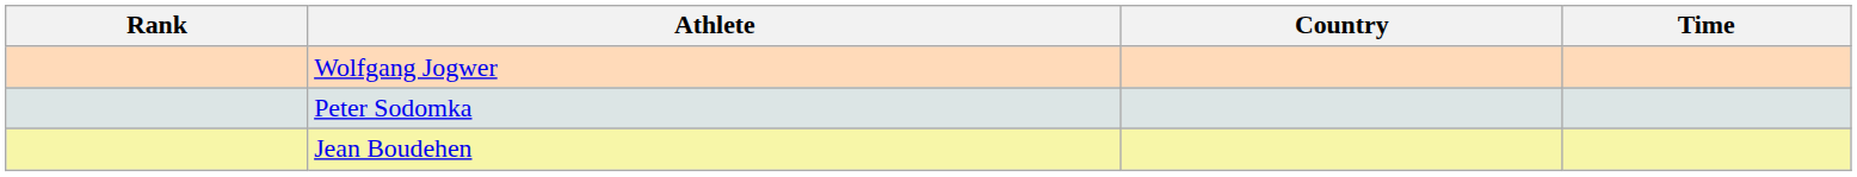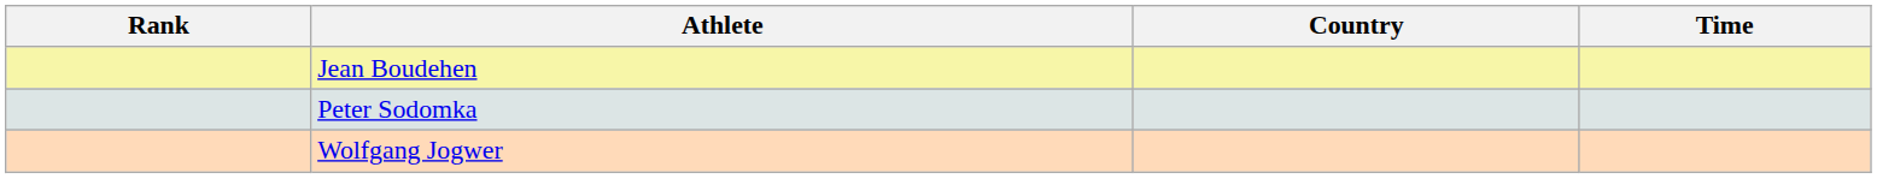 <table class="wikitable" width=90% style="font-size:100%; text-align:left;">
 <tr>
 <th>Rank</th>
 <th>Athlete</th>
 <th>Country</th>
 <th>Time</th>
 </tr>
-<tr bgcolor="#FFDAB9">
+<tr bgcolor="#F7F6A8">
 <td align=center></td>
-<td><a href='#'>Wolfgang Jogwer</a></td>
+<td><a href='#'>Jean Boudehen</a></td>
 <td></td>
 <td align="right"></td>
 </tr>
 <tr bgcolor="#DCE5E5">
 <td align=center></td>
 <td><a href='#'>Peter Sodomka</a></td>
 <td></td>
 <td align="right"></td>
 </tr>
-<tr bgcolor="#F7F6A8">
+<tr bgcolor="#FFDAB9">
 <td align=center></td>
-<td><a href='#'>Jean Boudehen</a></td>
+<td><a href='#'>Wolfgang Jogwer</a></td>
 <td></td>
 <td align="right"></td>
 </tr>
 </table>
